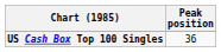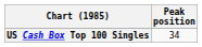 <table class="wikitable sortable plainrowheaders" style="text-align:center">
 <tr>
 <th scope="col">Chart (1985)</th>
 <th scope="col">Peak<br>position</th>
 </tr>
 <tr>
 </tr>
 <tr>
 </tr>
 <tr>
 </tr>
 <tr>
 <th scope="row">US <em><a href='#'>Cash Box</a></em> Top 100 Singles</th>
-<td>36</td>
+<td>34</td>
 </tr>
 </table>
